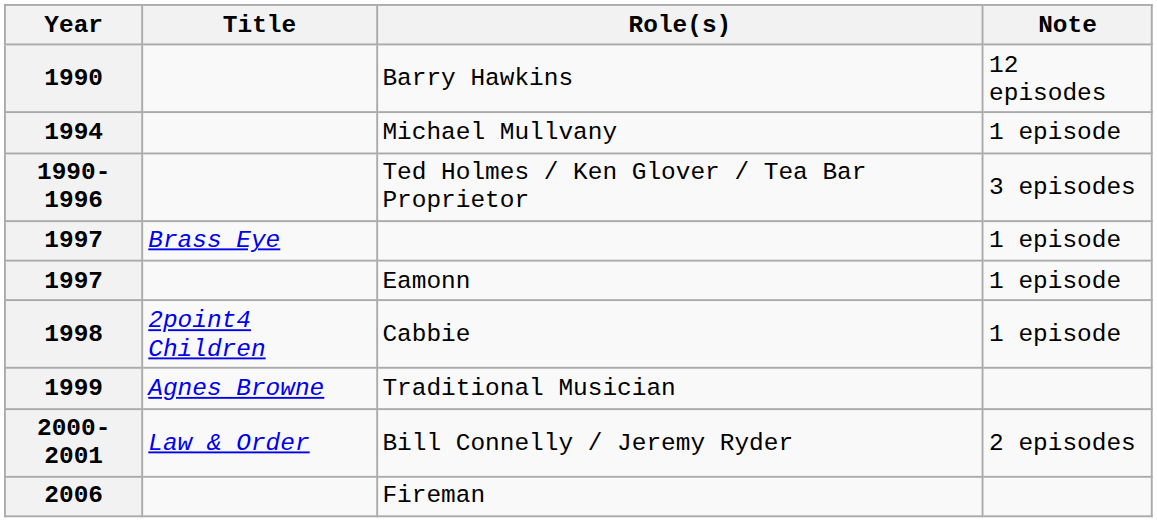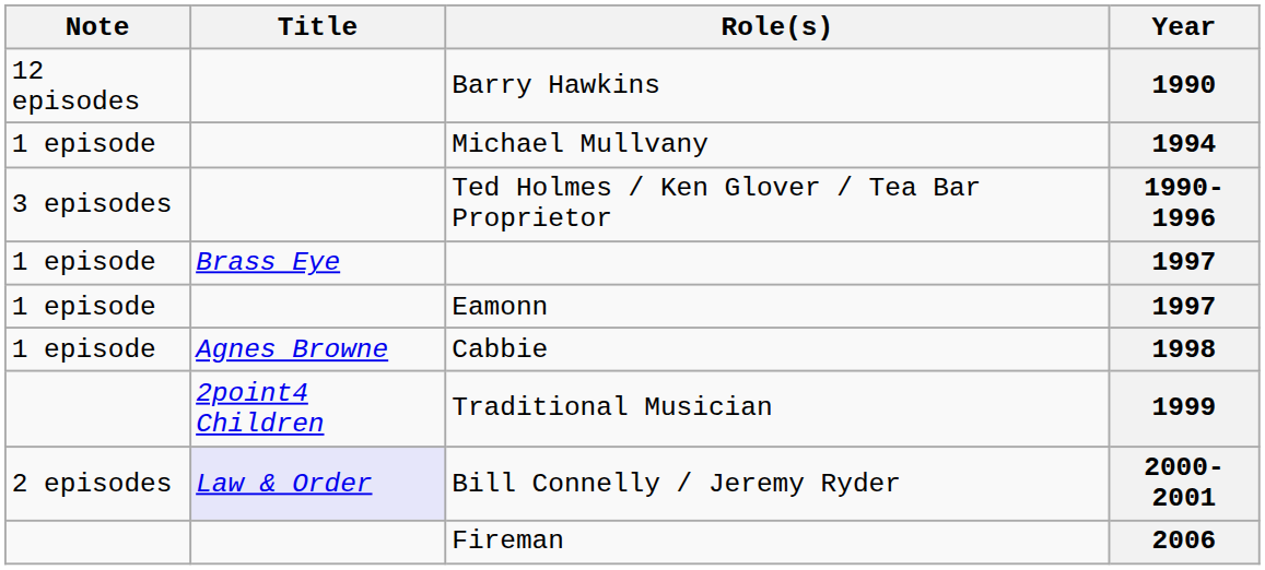 <table class="wikitable sortable mw-collapsible">
 <tr>
-<th>Year</th>
+<th>Note</th>
 <th>Title</th>
 <th>Role(s)</th>
-<th>Note</th>
+<th>Year</th>
 </tr>
 <tr>
-<th>1990</th>
+<td>12 episodes</td>
 <td><em></em></td>
 <td>Barry Hawkins</td>
-<td>12 episodes</td>
+<th>1990</th>
 </tr>
 <tr>
-<th>1994</th>
+<td>1 episode</td>
 <td></td>
 <td>Michael Mullvany</td>
-<td>1 episode</td>
+<th>1994</th>
 </tr>
 <tr>
-<th>1990-1996</th>
+<td>3 episodes</td>
 <td><em></em></td>
 <td>Ted Holmes / Ken Glover / Tea Bar Proprietor</td>
-<td>3 episodes</td>
+<th>1990-1996</th>
 </tr>
 <tr>
-<th>1997</th>
+<td>1 episode</td>
 <td><em><a href='#'>Brass Eye</a></em></td>
 <td></td>
-<td>1 episode</td>
+<th>1997</th>
 </tr>
 <tr>
-<th>1997</th>
+<td>1 episode</td>
 <td></td>
 <td>Eamonn</td>
-<td>1 episode</td>
+<th>1997</th>
 </tr>
 <tr>
+<td>1 episode</td>
+<td><em><a href='#'>Agnes Browne</a></em></td>
+<td>Cabbie</td>
 <th>1998</th>
-<td><em><a href='#'>2point4 Children</a></em></td>
-<td>Cabbie</td>
-<td>1 episode</td>
 </tr>
 <tr>
+<td></td>
+<td><em><a href='#'>2point4 Children</a></em></td>
+<td>Traditional Musician</td>
 <th>1999</th>
-<td><em><a href='#'>Agnes Browne</a></em></td>
-<td>Traditional Musician</td>
-<td></td>
 </tr>
 <tr>
+<td>2 episodes</td>
+<td style="background: lavender;"><em><a href='#'>Law & Order</a></em></td>
+<td>Bill Connelly / Jeremy Ryder</td>
 <th>2000-2001</th>
-<td><em><a href='#'>Law & Order</a></em></td>
-<td>Bill Connelly / Jeremy Ryder</td>
-<td>2 episodes</td>
 </tr>
 <tr>
-<th>2006</th>
+<td></td>
 <td><em></em></td>
 <td>Fireman</td>
-<td></td>
+<th>2006</th>
 </tr>
 </table>
